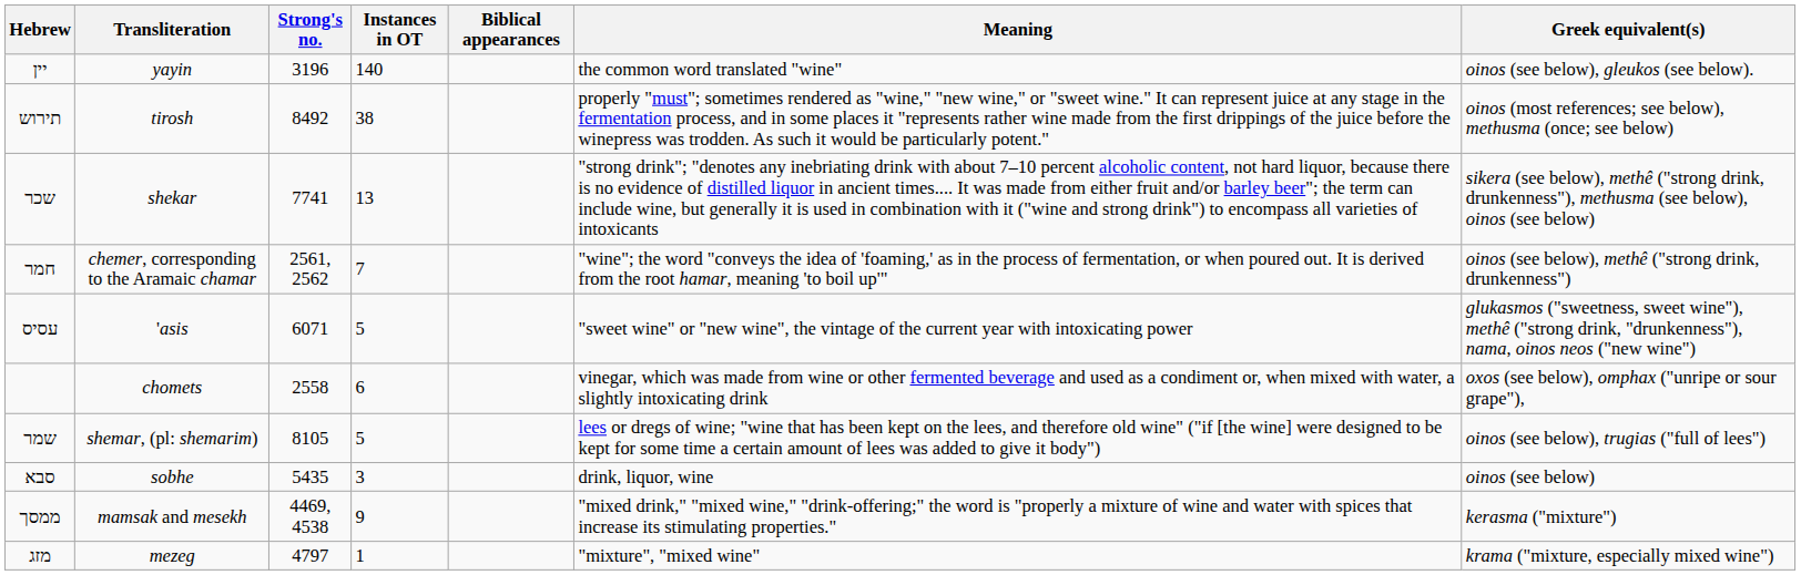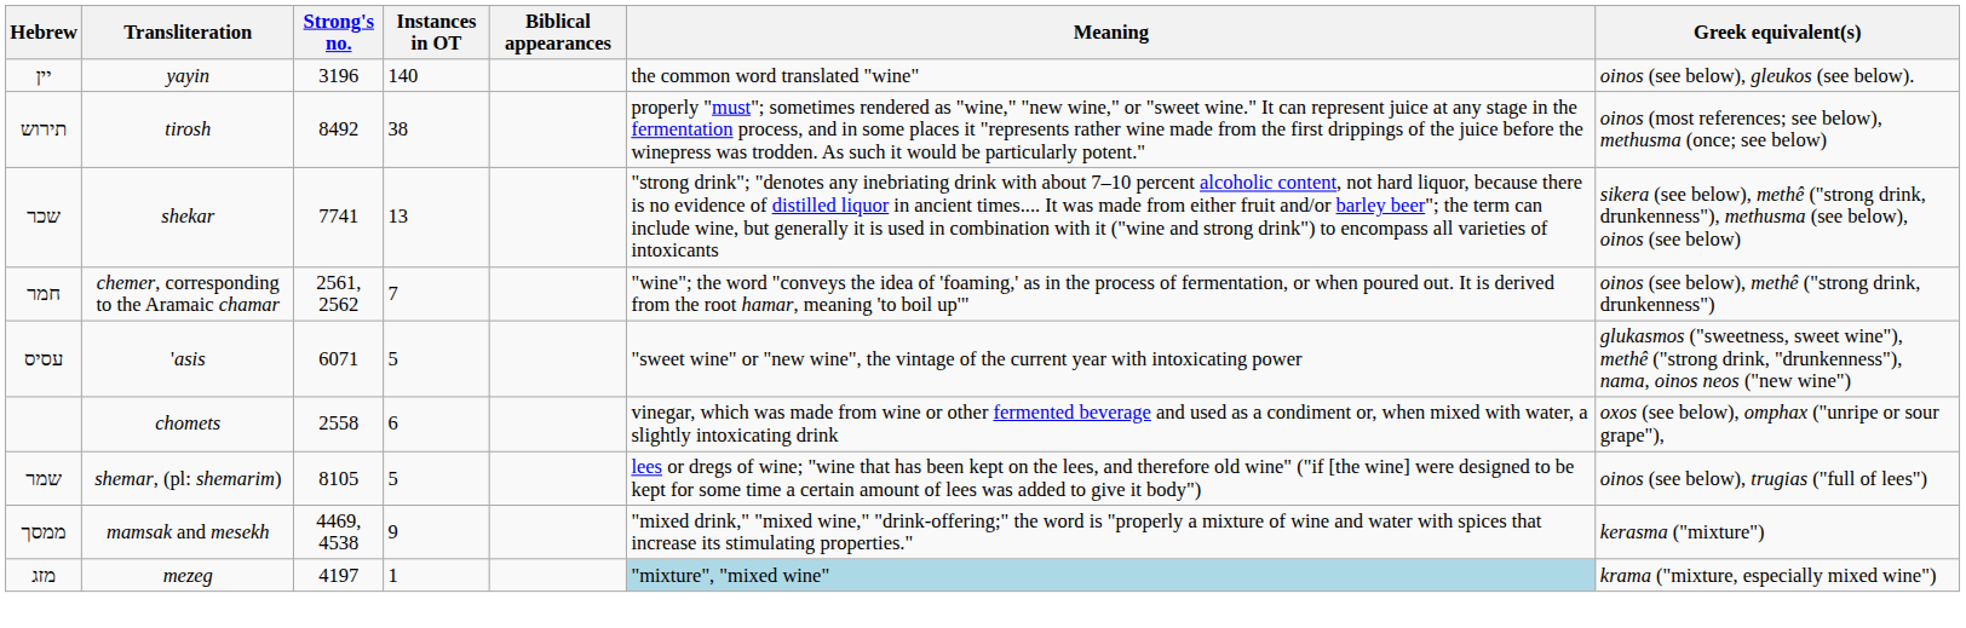 <table class="wikitable sticky-header">
 <tr>
 <th>Hebrew</th>
 <th>Transliteration</th>
 <th><a href='#'>Strong's no.</a></th>
 <th>Instances in OT</th>
 <th>Biblical appearances</th>
 <th>Meaning</th>
 <th>Greek equivalent(s)</th>
 </tr>
 <tr>
 <td align=center>יין</td>
 <td align=center><em>yayin</em></td>
 <td align=center>3196</td>
 <td>140</td>
 <td></td>
 <td>the common word translated "wine"</td>
 <td><em>oinos</em> (see below), <em>gleukos</em> (see below).</td>
 </tr>
 <tr>
 <td align=center>תירוש</td>
 <td align=center><em>tirosh</em></td>
 <td align=center>8492</td>
 <td>38</td>
 <td></td>
 <td>properly "<a href='#'>must</a>"; sometimes rendered as "wine," "new wine," or "sweet wine." It can represent juice at any stage in the <a href='#'>fermentation</a> process, and in some places it "represents rather wine made from the first drippings of the juice before the winepress was trodden. As such it would be particularly potent."</td>
 <td><em>oinos</em> (most references; see below), <em>methusma</em> (once; see below)</td>
 </tr>
 <tr>
 <td align=center>שכר</td>
 <td align=center><em>shekar</em></td>
 <td align=center>7741</td>
 <td>13</td>
 <td></td>
 <td>"strong drink"; "denotes any inebriating drink with about 7–10 percent <a href='#'>alcoholic content</a>, not hard liquor, because there is no evidence of <a href='#'>distilled liquor</a> in ancient times.... It was made from either fruit and/or <a href='#'>barley beer</a>"; the term can include wine, but generally it is used in combination with it ("wine and strong drink") to encompass all varieties of intoxicants</td>
 <td><em>sikera</em> (see below), <em>methê</em> ("strong drink, drunkenness"), <em>methusma</em> (see below), <em>oinos</em> (see below)</td>
 </tr>
 <tr>
 <td align=center>חמר</td>
 <td align=center><em>chemer</em>, corresponding to the Aramaic <em>chamar</em></td>
 <td align=center>2561, 2562</td>
 <td>7</td>
 <td></td>
 <td>"wine"; the word "conveys the idea of 'foaming,' as in the process of fermentation, or when poured out. It is derived from the root <em>hamar</em>, meaning 'to boil up'"</td>
 <td><em>oinos</em> (see below), <em>methê</em> ("strong drink, drunkenness")</td>
 </tr>
 <tr>
 <td align=center>עסיס</td>
 <td align=center>'<em>asis</em></td>
 <td align=center>6071</td>
 <td>5</td>
 <td></td>
 <td>"sweet wine" or "new wine", the vintage of the current year with intoxicating power</td>
 <td><em>glukasmos</em> ("sweetness, sweet wine"), <em>methê</em> ("strong drink, "drunkenness"), <em>nama</em>, <em>oinos neos</em> ("new wine")</td>
 </tr>
 <tr>
 <td align=center></td>
 <td align=center><em>chomets</em></td>
 <td align=center>2558</td>
 <td>6</td>
 <td></td>
 <td>vinegar, which was made from wine or other <a href='#'>fermented beverage</a> and used as a condiment or, when mixed with water, a slightly intoxicating drink</td>
 <td><em>oxos</em> (see below), <em>omphax</em> ("unripe or sour grape"),</td>
 </tr>
 <tr>
 <td align=center>שמר</td>
 <td align=center><em>shemar</em>, (pl: <em>shemarim</em>)</td>
 <td align=center>8105</td>
 <td>5</td>
 <td></td>
 <td><a href='#'>lees</a> or dregs of wine; "wine that has been kept on the lees, and therefore old wine" ("if [the wine] were designed to be kept for some time a certain amount of lees was added to give it body")</td>
 <td><em>oinos</em> (see below), <em>trugias</em> ("full of lees")</td>
 </tr>
 <tr>
-<td align=center>סבא</td>
-<td align=center><em>sobhe</em></td>
-<td align=center>5435</td>
-<td>3</td>
-<td></td>
-<td>drink, liquor, wine</td>
-<td><em>oinos</em> (see below)</td>
-</tr>
-<tr>
 <td align=center>ממסך</td>
 <td align=center><em>mamsak</em> and <em>mesekh</em></td>
 <td align=center>4469, 4538</td>
 <td>9</td>
 <td></td>
 <td>"mixed drink," "mixed wine," "drink-offering;" the word is "properly a mixture of wine and water with spices that increase its stimulating properties."</td>
 <td><em>kerasma</em> ("mixture")</td>
 </tr>
 <tr>
 <td align=center>מזג</td>
 <td align=center><em>mezeg</em></td>
-<td align=center>4797</td>
+<td align=center>4197</td>
 <td>1</td>
 <td></td>
-<td>"mixture", "mixed wine"</td>
+<td style="background: lightblue;">"mixture", "mixed wine"</td>
 <td><em>krama</em> ("mixture, especially mixed wine")</td>
 </tr>
 </table>
